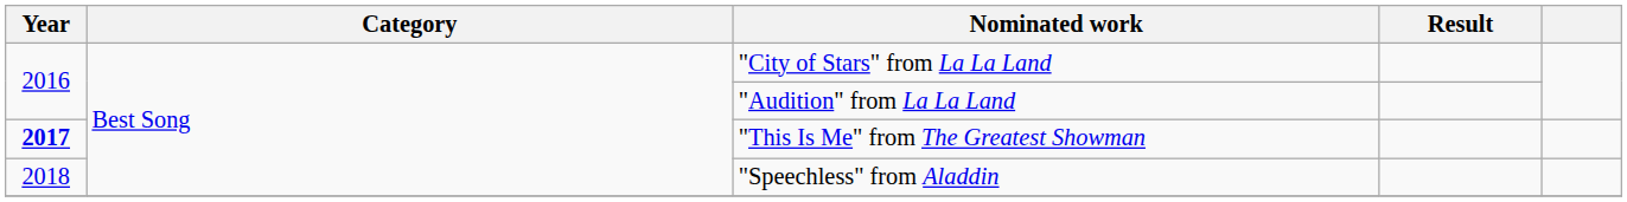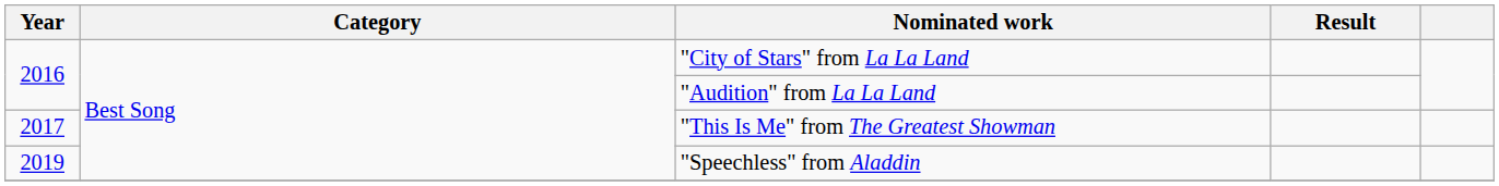 <table class="wikitable" style="width:85%;">
 <tr>
 <th width=5%>Year</th>
 <th style="width:40%;">Category</th>
 <th style="width:40%;">Nominated work</th>
 <th style="width:10%;">Result</th>
 <th width=5%></th>
 </tr>
 <tr>
 <td rowspan="2" style="text-align:center;"><a href='#'>2016</a></td>
 <td rowspan="4"><a href='#'>Best Song</a></td>
 <td>"<a href='#'>City of Stars</a>" from <em><a href='#'>La La Land</a></em></td>
 <td></td>
 <td rowspan="2" align="center"></td>
 </tr>
 <tr>
 <td>"<a href='#'>Audition</a>" from <em><a href='#'>La La Land</a></em></td>
 <td></td>
 </tr>
 <tr>
-<td style="text-align:center;"><strong><a href='#'>2017</a></strong></td>
+<td style="text-align:center;"><a href='#'>2017</a></td>
 <td>"<a href='#'>This Is Me</a>" from <em><a href='#'>The Greatest Showman</a></em></td>
 <td></td>
 <td align="center"></td>
 </tr>
 <tr>
-<td style="text-align:center;"><a href='#'>2018</a></td>
+<td style="text-align:center;"><a href='#'>2019</a></td>
 <td>"Speechless" from <em><a href='#'>Aladdin</a></em></td>
 <td></td>
 <td align="center"></td>
 </tr>
 <tr>
 </tr>
 </table>
